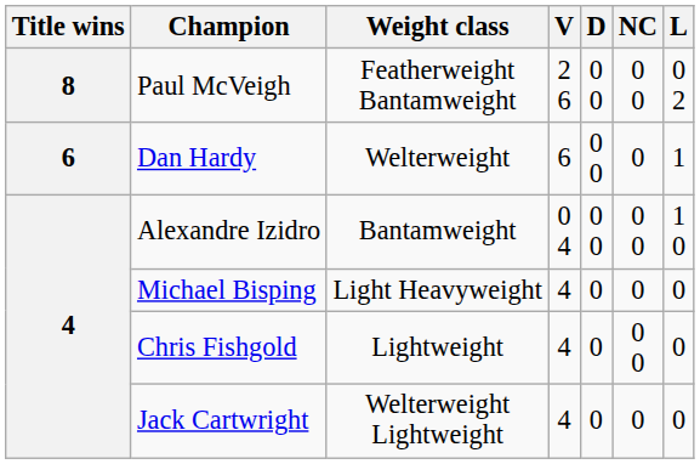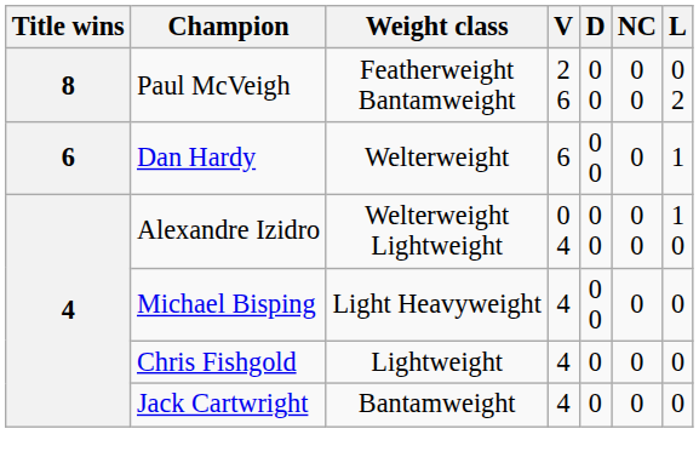 <table class="wikitable">
 <tr>
 <th>Title wins</th>
 <th>Champion</th>
 <th>Weight class</th>
 <th>V</th>
 <th>D</th>
 <th>NC</th>
 <th>L</th>
 </tr>
 <tr>
 <th rowspan="1">8</th>
 <td> Paul McVeigh</td>
 <td align=center>Featherweight <br> Bantamweight</td>
 <td align=center>2 <br> 6</td>
 <td align=center>0 <br> 0</td>
 <td align=center>0 <br> 0</td>
 <td align=center>0 <br> 2</td>
 </tr>
 <tr>
 <th rowspan="1">6</th>
 <td> <a href='#'>Dan Hardy</a></td>
 <td align=center>Welterweight</td>
 <td align=center>6</td>
 <td align=center>0 <br> 0</td>
 <td align=center>0</td>
 <td align=center>1</td>
 </tr>
 <tr>
 <th rowspan="4">4</th>
 <td> Alexandre Izidro</td>
-<td align=center>Bantamweight</td>
+<td align=center>Welterweight <br> Lightweight</td>
 <td align=center>0 <br> 4</td>
 <td align=center>0 <br> 0</td>
 <td align=center>0 <br> 0</td>
 <td align=center>1 <br> 0</td>
 </tr>
 <tr>
 <td> <a href='#'>Michael Bisping</a></td>
 <td align=center>Light Heavyweight</td>
 <td align=center>4</td>
-<td align=center>0</td>
+<td align=center>0 <br> 0</td>
 <td align=center>0</td>
 <td align=center>0</td>
 </tr>
 <tr>
 <td> <a href='#'>Chris Fishgold</a></td>
 <td align=center>Lightweight</td>
 <td align=center>4</td>
 <td align=center>0</td>
-<td align=center>0 <br> 0</td>
+<td align=center>0</td>
 <td align=center>0</td>
 </tr>
 <tr>
 <td> <a href='#'>Jack Cartwright</a></td>
-<td align=center>Welterweight <br> Lightweight</td>
+<td align=center>Bantamweight</td>
 <td align=center>4</td>
 <td align=center>0</td>
 <td align=center>0</td>
 <td align=center>0</td>
 </tr>
 </table>
